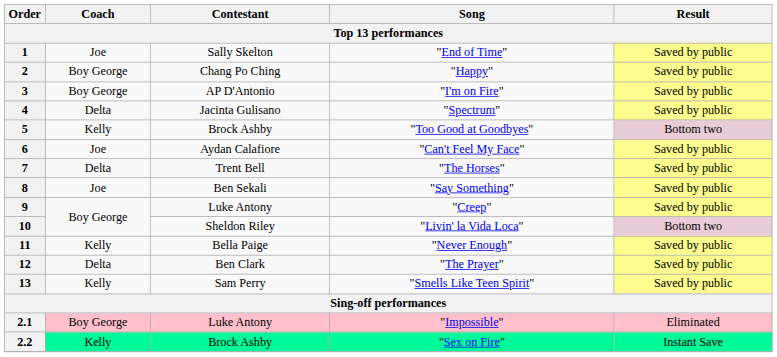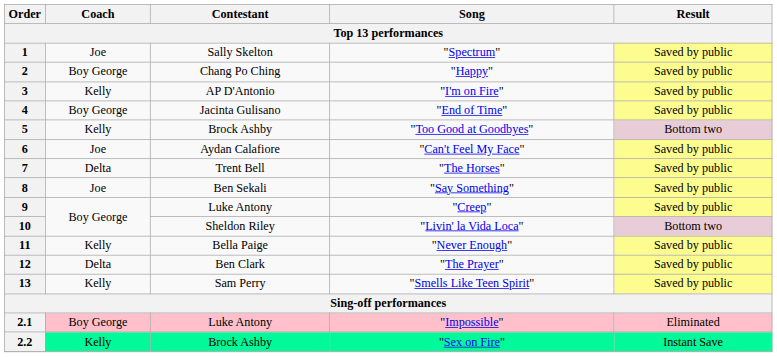 <table class="wikitable" style="text-align:center; width:80%;">
 <tr>
 <th width="1%">Order</th>
 <th width="10%">Coach</th>
 <th width="17%">Contestant</th>
 <th width="27%">Song</th>
 <th width="15%">Result</th>
 </tr>
 <tr>
 <th colspan="5">Top 13 performances</th>
 </tr>
 <tr>
 <th scope="row">1</th>
 <td>Joe</td>
 <td>Sally Skelton</td>
-<td>"<a href='#'>End of Time</a>"</td>
+<td>"<a href='#'>Spectrum</a>"</td>
 <td bgcolor="#fdfc8f">Saved by public</td>
 </tr>
 <tr>
 <th scope="row">2</th>
 <td>Boy George</td>
 <td>Chang Po Ching</td>
 <td>"<a href='#'>Happy</a>"</td>
 <td bgcolor="#fdfc8f">Saved by public</td>
 </tr>
 <tr>
 <th scope="row">3</th>
-<td>Boy George</td>
+<td>Kelly</td>
 <td>AP D'Antonio</td>
 <td>"<a href='#'>I'm on Fire</a>"</td>
 <td bgcolor="#fdfc8f">Saved by public</td>
 </tr>
 <tr>
 <th scope="row">4</th>
-<td>Delta</td>
+<td>Boy George</td>
 <td>Jacinta Gulisano</td>
-<td>"<a href='#'>Spectrum</a>"</td>
+<td>"<a href='#'>End of Time</a>"</td>
 <td bgcolor="#fdfc8f">Saved by public</td>
 </tr>
 <tr>
 <th scope="row">5</th>
 <td>Kelly</td>
 <td>Brock Ashby</td>
 <td>"<a href='#'>Too Good at Goodbyes</a>"</td>
 <td bgcolor="#E8CCD7">Bottom two</td>
 </tr>
 <tr>
 <th scope="row">6</th>
 <td>Joe</td>
 <td>Aydan Calafiore</td>
 <td>"<a href='#'>Can't Feel My Face</a>"</td>
 <td bgcolor="#fdfc8f">Saved by public</td>
 </tr>
 <tr>
 <th scope="row">7</th>
 <td>Delta</td>
 <td>Trent Bell</td>
 <td>"<a href='#'>The Horses</a>"</td>
 <td bgcolor="#fdfc8f">Saved by public</td>
 </tr>
 <tr>
 <th scope="row">8</th>
 <td>Joe</td>
 <td>Ben Sekali</td>
 <td>"<a href='#'>Say Something</a>"</td>
 <td bgcolor="#fdfc8f">Saved by public</td>
 </tr>
 <tr>
 <th scope="row">9</th>
 <td rowspan=2>Boy George</td>
 <td>Luke Antony</td>
 <td>"<a href='#'>Creep</a>"</td>
 <td bgcolor="#fdfc8f">Saved by public</td>
 </tr>
 <tr>
 <th scope="row">10</th>
 <td>Sheldon Riley</td>
 <td>"<a href='#'>Livin' la Vida Loca</a>"</td>
 <td bgcolor="E8CCD7">Bottom two</td>
 </tr>
 <tr>
 <th scope="row">11</th>
 <td>Kelly</td>
 <td>Bella Paige</td>
 <td>"<a href='#'>Never Enough</a>"</td>
 <td bgcolor="#fdfc8f">Saved by public</td>
 </tr>
 <tr>
 <th scope="row">12</th>
 <td>Delta</td>
 <td>Ben Clark</td>
 <td>"<a href='#'>The Prayer</a>"</td>
 <td bgcolor="#fdfc8f">Saved by public</td>
 </tr>
 <tr>
 <th scope="row">13</th>
 <td>Kelly</td>
 <td>Sam Perry</td>
 <td>"<a href='#'>Smells Like Teen Spirit</a>"</td>
 <td bgcolor="#fdfc8f">Saved by public</td>
 </tr>
 <tr>
 <th colspan="5">Sing-off performances</th>
 </tr>
 <tr>
 <th scope="row">2.1</th>
 <td bgcolor="pink">Boy George</td>
 <td bgcolor="pink">Luke Antony</td>
 <td bgcolor="pink">"<a href='#'>Impossible</a>"</td>
 <td bgcolor="pink">Eliminated</td>
 </tr>
 <tr>
 <th scope="row">2.2</th>
 <td bgcolor="#00FA9A">Kelly</td>
 <td bgcolor="#00FA9A">Brock Ashby</td>
 <td bgcolor="#00FA9A">"<a href='#'>Sex on Fire</a>"</td>
 <td bgcolor="#00FA9A">Instant Save</td>
 </tr>
 <tr>
 </tr>
 </table>
